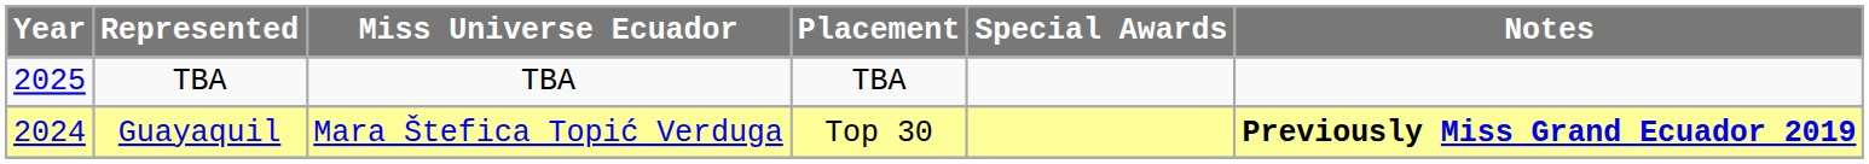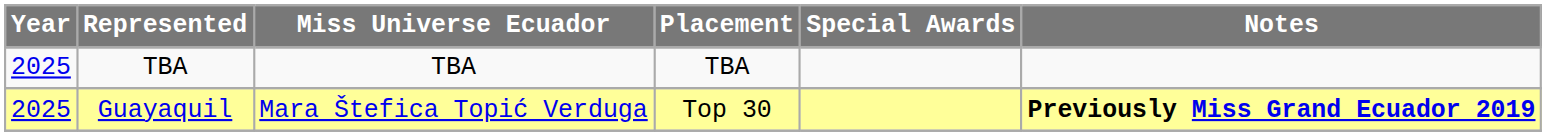 <table class="wikitable " style="font-size: 90%; text-align:center;">
 <tr>
 <th style="background-color:#787878;color:#FFFFFF;">Year</th>
 <th style="background-color:#787878;color:#FFFFFF;">Represented</th>
 <th style="background-color:#787878;color:#FFFFFF;">Miss Universe Ecuador</th>
 <th style="background-color:#787878;color:#FFFFFF;">Placement</th>
 <th style="background-color:#787878;color:#FFFFFF;">Special Awards</th>
 <th style="background-color:#787878;color:#FFFFFF;">Notes</th>
 </tr>
 <tr>
 <td><a href='#'>2025</a></td>
 <td>TBA</td>
 <td>TBA</td>
 <td>TBA</td>
 <td></td>
 <td></td>
 </tr>
 <tr>
 </tr>
 <tr style="background-color:#FFFF99; ">
-<td><a href='#'>2024</a></td>
+<td><a href='#'>2025</a></td>
 <td><a href='#'>Guayaquil</a></td>
 <td><a href='#'>Mara Štefica Topić Verduga</a></td>
 <td>Top 30</td>
 <td></td>
 <td><strong>Previously <a href='#'>Miss Grand Ecuador 2019</a></strong></td>
 </tr>
 <tr>
 </tr>
 </table>
